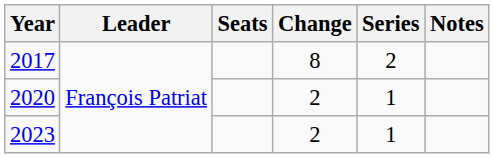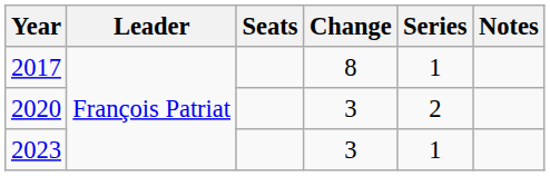 <table class="wikitable" style="font-size:95%;text-align:center;">
 <tr>
 <th>Year</th>
 <th>Leader</th>
 <th>Seats</th>
 <th>Change</th>
 <th>Series</th>
 <th>Notes</th>
 </tr>
 <tr>
 <td><a href='#'>2017</a></td>
 <td rowspan="3"><a href='#'>François Patriat</a></td>
 <td></td>
 <td>8</td>
-<td>2</td>
+<td>1</td>
 <td></td>
 </tr>
 <tr>
 <td><a href='#'>2020</a></td>
 <td></td>
+<td>3</td>
 <td>2</td>
-<td>1</td>
 <td></td>
 </tr>
 <tr>
 <td><a href='#'>2023</a></td>
 <td></td>
-<td>2</td>
+<td>3</td>
 <td>1</td>
 <td></td>
 </tr>
 </table>
